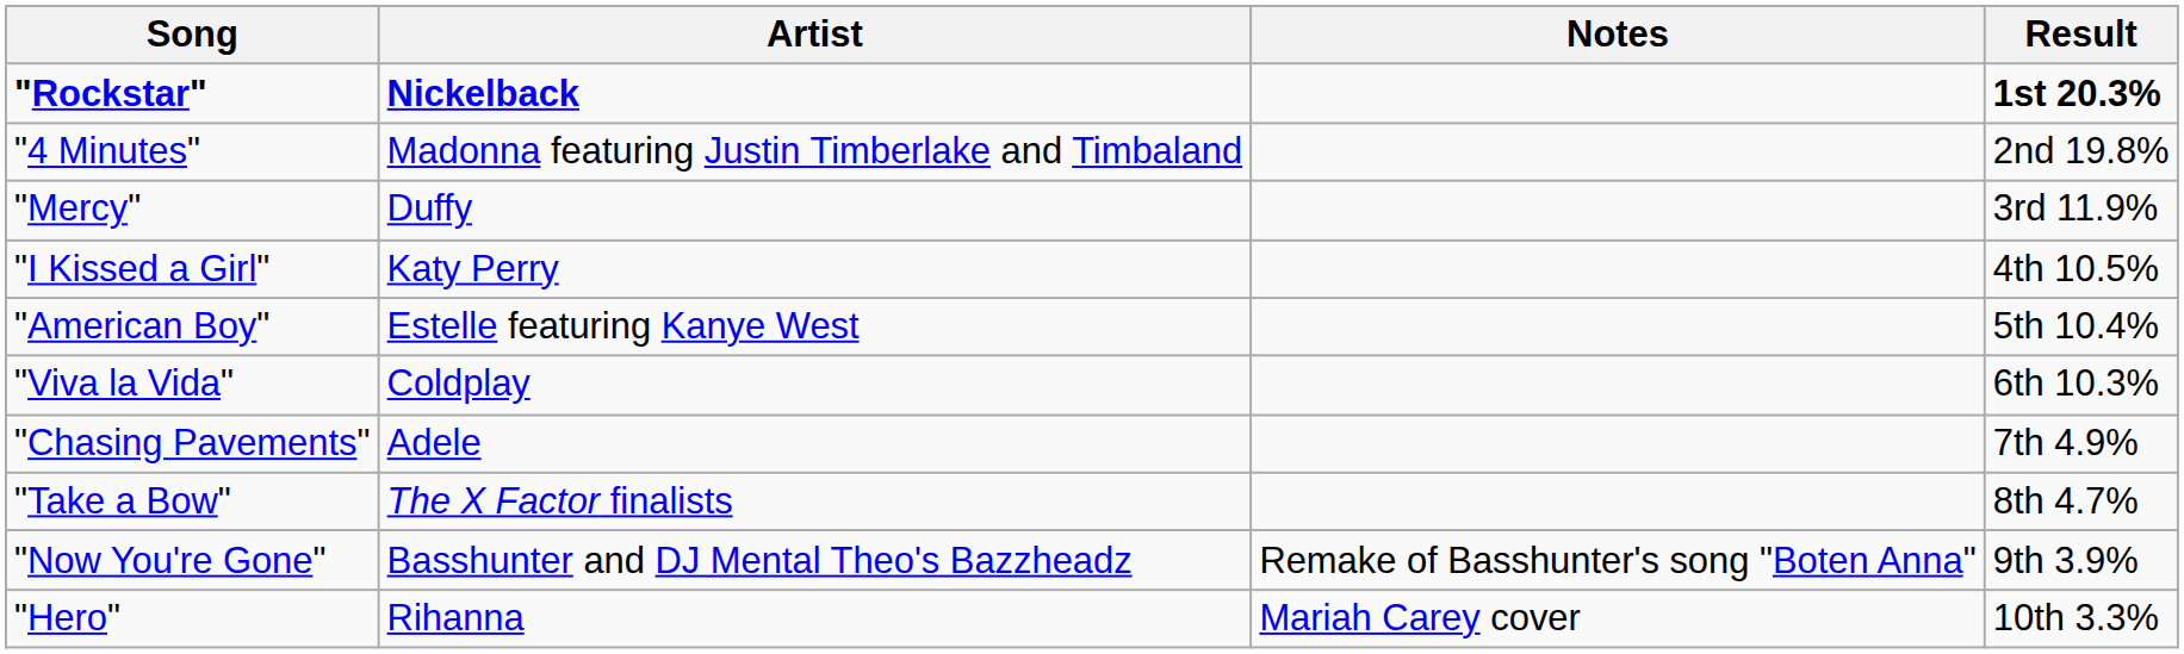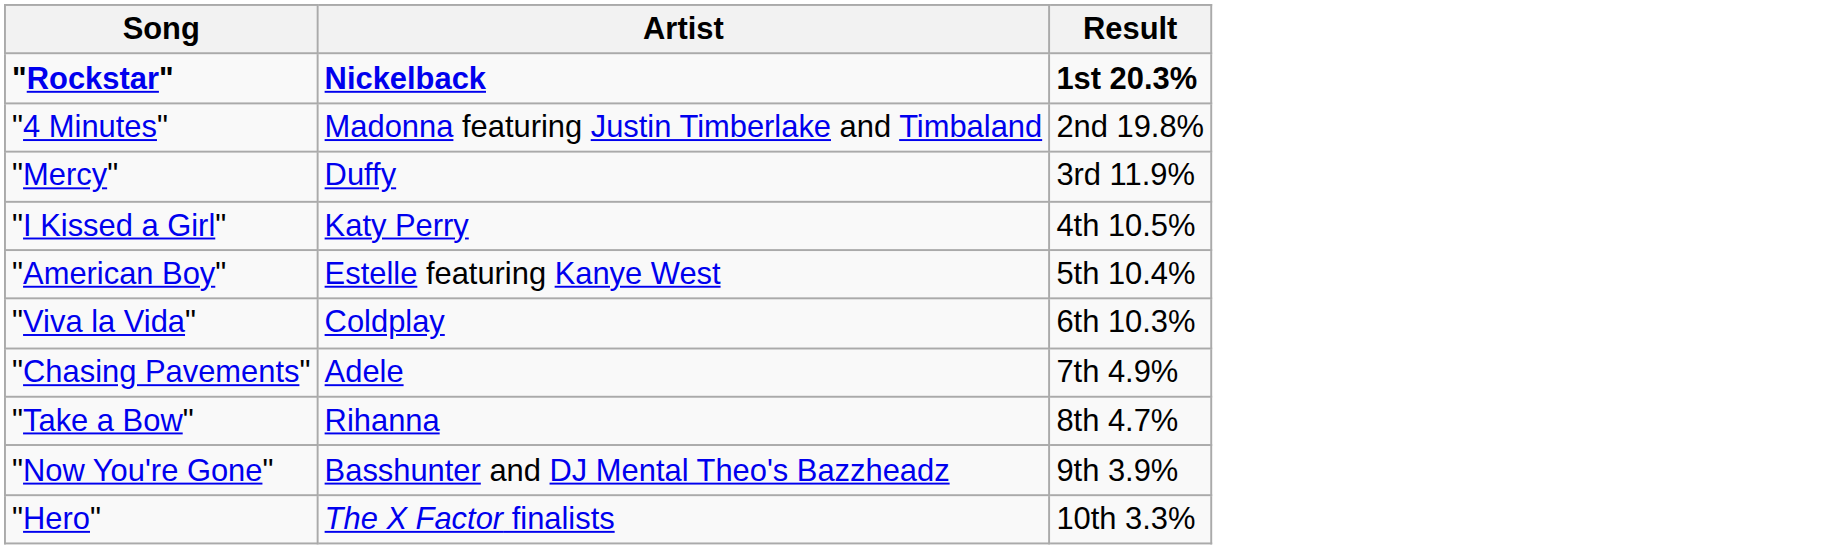 <table class="wikitable">
 <tr>
 <th>Song</th>
 <th>Artist</th>
-<th>Notes</th>
 <th>Result</th>
 </tr>
 <tr>
 <td><strong>"<a href='#'>Rockstar</a>"</strong></td>
 <td><strong><a href='#'>Nickelback</a></strong></td>
-<td></td>
 <td><strong>1st 20.3%</strong></td>
 </tr>
 <tr>
 <td>"<a href='#'>4 Minutes</a>"</td>
 <td><a href='#'>Madonna</a> featuring <a href='#'>Justin Timberlake</a> and <a href='#'>Timbaland</a></td>
-<td></td>
 <td>2nd 19.8%</td>
 </tr>
 <tr>
 <td>"<a href='#'>Mercy</a>"</td>
 <td><a href='#'>Duffy</a></td>
-<td></td>
 <td>3rd 11.9%</td>
 </tr>
 <tr>
 <td>"<a href='#'>I Kissed a Girl</a>"</td>
 <td><a href='#'>Katy Perry</a></td>
-<td></td>
 <td>4th 10.5%</td>
 </tr>
 <tr>
 <td>"<a href='#'>American Boy</a>"</td>
 <td><a href='#'>Estelle</a> featuring <a href='#'>Kanye West</a></td>
-<td></td>
 <td>5th 10.4%</td>
 </tr>
 <tr>
 <td>"<a href='#'>Viva la Vida</a>"</td>
 <td><a href='#'>Coldplay</a></td>
-<td></td>
 <td>6th 10.3%</td>
 </tr>
 <tr>
 <td>"<a href='#'>Chasing Pavements</a>"</td>
 <td><a href='#'>Adele</a></td>
-<td></td>
 <td>7th 4.9%</td>
 </tr>
 <tr>
 <td>"<a href='#'>Take a Bow</a>"</td>
-<td><a href='#'><em>The X Factor</em> finalists</a></td>
-<td></td>
+<td><a href='#'>Rihanna</a></td>
 <td>8th 4.7%</td>
 </tr>
 <tr>
 <td>"<a href='#'>Now You're Gone</a>"</td>
 <td><a href='#'>Basshunter</a> and <a href='#'>DJ Mental Theo's Bazzheadz</a></td>
-<td>Remake of Basshunter's song "<a href='#'>Boten Anna</a>"</td>
 <td>9th 3.9%</td>
 </tr>
 <tr>
 <td>"<a href='#'>Hero</a>"</td>
-<td><a href='#'>Rihanna</a></td>
-<td><a href='#'>Mariah Carey</a> cover</td>
+<td><a href='#'><em>The X Factor</em> finalists</a></td>
 <td>10th 3.3%</td>
 </tr>
 </table>
